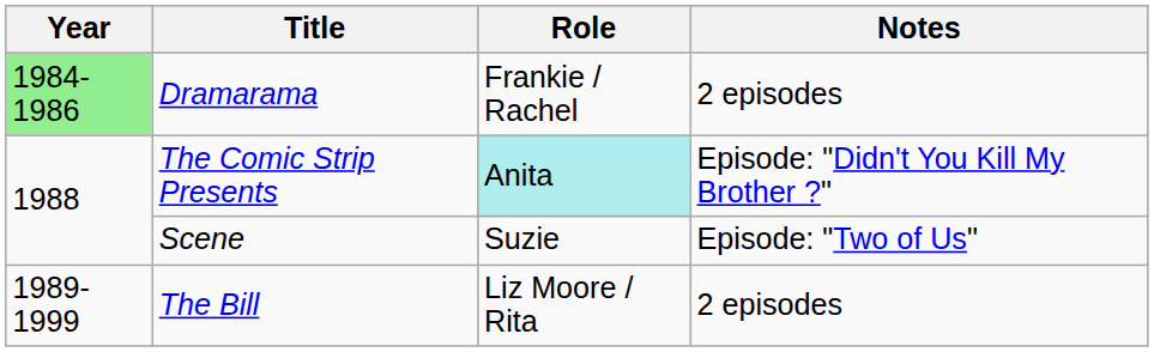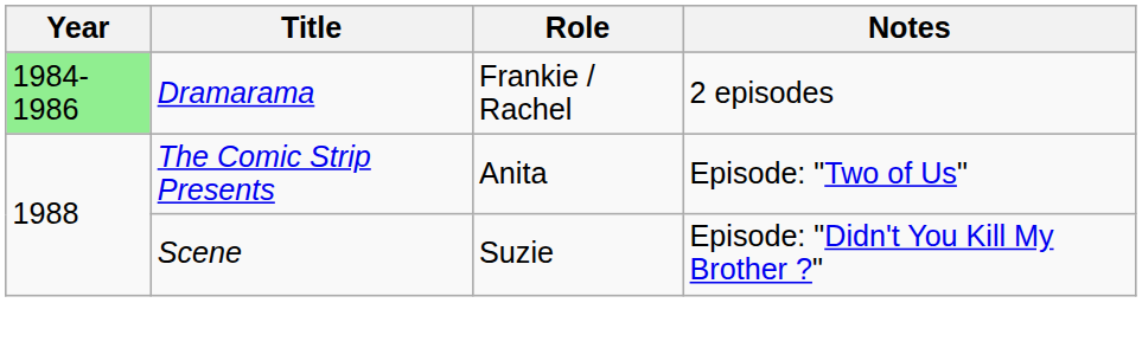 <table class="wikitable">
 <tr>
 <th>Year</th>
 <th>Title</th>
 <th>Role</th>
 <th>Notes</th>
 </tr>
 <tr>
 <td style="background: lightgreen;">1984-1986</td>
 <td><em><a href='#'>Dramarama</a></em></td>
 <td>Frankie / Rachel</td>
 <td>2 episodes</td>
 </tr>
 <tr>
 <td rowspan="2">1988</td>
 <td><em><a href='#'>The Comic Strip Presents</a></em></td>
-<td style="background: paleturquoise;">Anita</td>
-<td>Episode: "<a href='#'>Didn't You Kill My Brother ?</a>"</td>
+<td>Anita</td>
+<td>Episode: "<a href='#'>Two of Us</a>"</td>
 </tr>
 <tr>
 <td><em>Scene</em></td>
 <td>Suzie</td>
-<td>Episode: "<a href='#'>Two of Us</a>"</td>
-</tr>
-<tr>
-<td>1989-1999</td>
-<td><em><a href='#'>The Bill</a></em></td>
-<td>Liz Moore / Rita</td>
-<td>2 episodes</td>
+<td>Episode: "<a href='#'>Didn't You Kill My Brother ?</a>"</td>
 </tr>
 </table>
